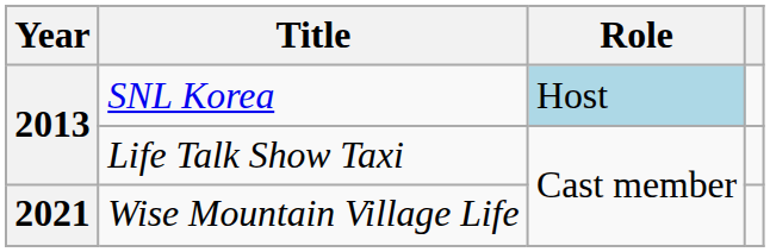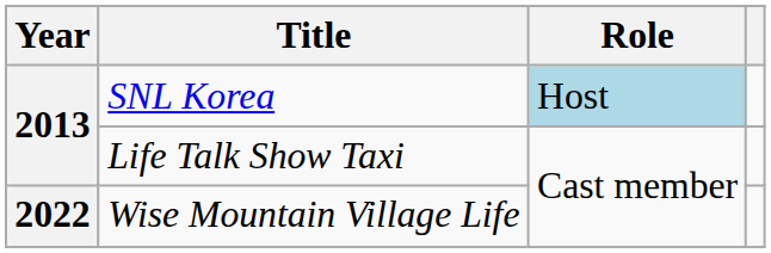 <table class="wikitable plainrowheaders">
 <tr>
 <th scope="col">Year</th>
 <th scope="col">Title</th>
 <th scope="col">Role</th>
 <th scope="col" class="unsortable"></th>
 </tr>
 <tr>
 <th scope="row" rowspan="2">2013</th>
 <td><em><a href='#'>SNL Korea</a></em></td>
 <td style="background: lightblue;">Host</td>
 <td style="text-align:center"><br></td>
 </tr>
 <tr>
 <td><em>Life Talk Show Taxi</em></td>
 <td rowspan="2">Cast member</td>
 <td style="text-align:center"></td>
 </tr>
 <tr>
-<th scope="row">2021</th>
+<th scope="row">2022</th>
 <td><em>Wise Mountain Village Life</em></td>
 <td style="text-align:center"></td>
 </tr>
 </table>
